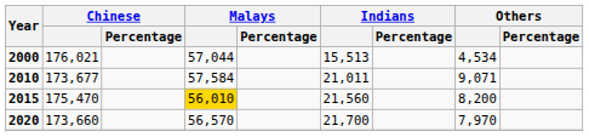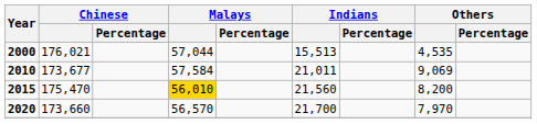 <table class="wikitable sortable">
 <tr>
 <th rowspan="2">Year</th>
 <th colspan="2"><a href='#'>Chinese</a></th>
 <th colspan="2"><a href='#'>Malays</a></th>
 <th colspan="2"><a href='#'>Indians</a></th>
 <th colspan="2">Others</th>
 </tr>
 <tr>
 <th><a href='#'></a></th>
 <th>Percentage</th>
 <th></th>
 <th>Percentage</th>
 <th></th>
 <th>Percentage</th>
 <th></th>
 <th>Percentage</th>
 </tr>
 <tr>
 <td><strong>2000</strong></td>
 <td>176,021</td>
 <td></td>
 <td>57,044</td>
 <td></td>
 <td>15,513</td>
 <td></td>
-<td>4,534</td>
+<td>4,535</td>
 <td></td>
 </tr>
 <tr>
 <td><strong>2010</strong></td>
 <td>173,677</td>
 <td></td>
 <td>57,584</td>
 <td></td>
 <td>21,011</td>
 <td></td>
-<td>9,071</td>
+<td>9,069</td>
 <td></td>
 </tr>
 <tr>
 <td><strong>2015</strong></td>
 <td>175,470</td>
 <td></td>
 <td style="background: gold;">56,010</td>
 <td></td>
 <td>21,560</td>
 <td></td>
 <td>8,200</td>
 <td></td>
 </tr>
 <tr>
 <td><strong>2020</strong></td>
 <td>173,660</td>
 <td></td>
 <td>56,570</td>
 <td></td>
 <td>21,700</td>
 <td></td>
 <td>7,970</td>
 <td></td>
 </tr>
 <tr>
 </tr>
 <tr class="sortbottom">
 </tr>
 </table>
